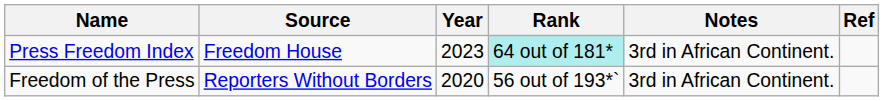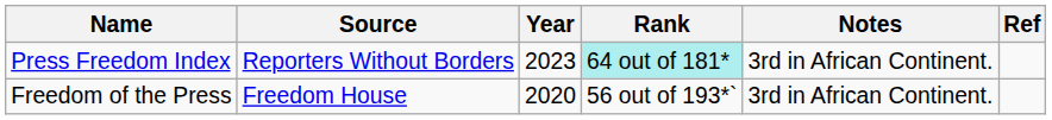 <table class="wikitable" style="font-size:90%;">
 <tr>
 <th>Name</th>
 <th>Source</th>
 <th>Year</th>
 <th>Rank</th>
 <th>Notes</th>
 <th>Ref</th>
 </tr>
 <tr>
 <td><a href='#'>Press Freedom Index</a></td>
-<td><a href='#'>Freedom House</a></td>
+<td><a href='#'>Reporters Without Borders</a></td>
 <td>2023</td>
 <td style="background: paleturquoise;">64 out of 181*</td>
 <td>3rd in African Continent.</td>
 <td></td>
 </tr>
 <tr>
 <td>Freedom of the Press</td>
-<td><a href='#'>Reporters Without Borders</a></td>
+<td><a href='#'>Freedom House</a></td>
 <td>2020</td>
 <td>56 out of 193*`</td>
 <td>3rd in African Continent.</td>
 <td></td>
 </tr>
 </table>
